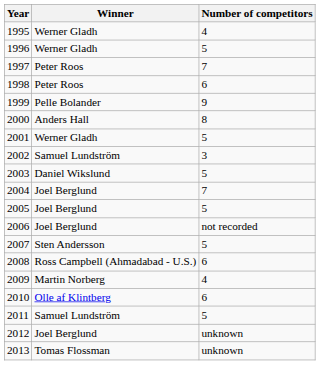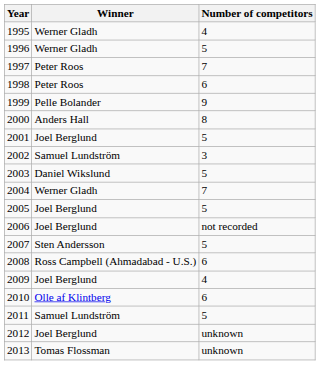 <table class="wikitable sortable">
 <tr>
 <th>Year</th>
 <th>Winner</th>
 <th>Number of competitors</th>
 </tr>
 <tr>
 <td>1995</td>
 <td>Werner Gladh</td>
 <td>4</td>
 </tr>
 <tr>
 <td>1996</td>
 <td>Werner Gladh</td>
 <td>5</td>
 </tr>
 <tr>
 <td>1997</td>
 <td>Peter Roos</td>
 <td>7</td>
 </tr>
 <tr>
 <td>1998</td>
 <td>Peter Roos</td>
 <td>6</td>
 </tr>
 <tr>
 <td>1999</td>
 <td>Pelle Bolander</td>
 <td>9</td>
 </tr>
 <tr>
 <td>2000</td>
 <td>Anders Hall</td>
 <td>8</td>
 </tr>
 <tr>
 <td>2001</td>
-<td>Werner Gladh</td>
+<td>Joel Berglund</td>
 <td>5</td>
 </tr>
 <tr>
 <td>2002</td>
 <td>Samuel Lundström</td>
 <td>3</td>
 </tr>
 <tr>
 <td>2003</td>
 <td>Daniel Wikslund</td>
 <td>5</td>
 </tr>
 <tr>
 <td>2004</td>
-<td>Joel Berglund</td>
+<td>Werner Gladh</td>
 <td>7</td>
 </tr>
 <tr>
 <td>2005</td>
 <td>Joel Berglund</td>
 <td>5</td>
 </tr>
 <tr>
 <td>2006</td>
 <td>Joel Berglund</td>
 <td>not recorded</td>
 </tr>
 <tr>
 <td>2007</td>
 <td>Sten Andersson</td>
 <td>5</td>
 </tr>
 <tr>
 <td>2008</td>
 <td>Ross Campbell (Ahmadabad - U.S.)</td>
 <td>6</td>
 </tr>
 <tr>
 <td>2009</td>
-<td>Martin Norberg</td>
+<td>Joel Berglund</td>
 <td>4</td>
 </tr>
 <tr>
 <td>2010</td>
 <td><a href='#'>Olle af Klintberg</a></td>
 <td>6</td>
 </tr>
 <tr>
 <td>2011</td>
 <td>Samuel Lundström</td>
 <td>5</td>
 </tr>
 <tr>
 <td>2012</td>
 <td>Joel Berglund</td>
 <td>unknown</td>
 </tr>
 <tr>
 <td>2013</td>
 <td>Tomas Flossman</td>
 <td>unknown</td>
 </tr>
 </table>
